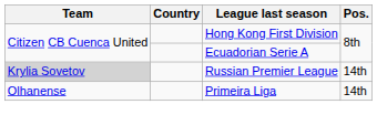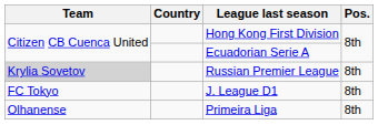 <table class="wikitable sortable">
 <tr>
 <th>Team</th>
 <th>Country</th>
 <th>League last season</th>
 <th>Pos.</th>
 </tr>
 <tr>
 <td rowspan=2><a href='#'>Citizen</a> <a href='#'>CB Cuenca</a> United</td>
 <td></td>
 <td><a href='#'>Hong Kong First Division</a></td>
 <td rowspan=2>8th</td>
 </tr>
 <tr>
 <td></td>
 <td><a href='#'>Ecuadorian Serie A</a></td>
 </tr>
 <tr>
 <td style="background: lightgrey;"><a href='#'>Krylia Sovetov</a></td>
 <td></td>
 <td><a href='#'>Russian Premier League</a></td>
-<td>14th</td>
+<td>8th</td>
+</tr>
+<tr>
+<td><a href='#'>FC Tokyo</a></td>
+<td></td>
+<td><a href='#'>J. League D1</a></td>
+<td>8th</td>
 </tr>
 <tr>
 <td><a href='#'>Olhanense</a></td>
 <td></td>
 <td><a href='#'>Primeira Liga</a></td>
-<td>14th</td>
+<td>8th</td>
 </tr>
 </table>
